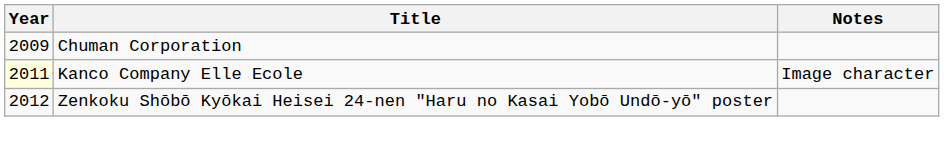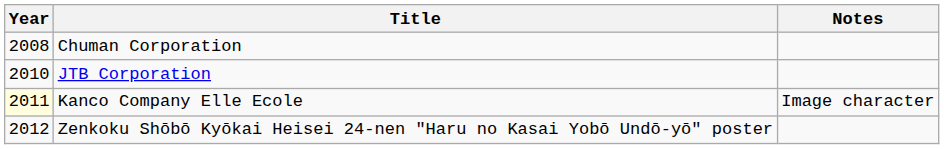 <table class="wikitable">
 <tr>
 <th>Year</th>
 <th>Title</th>
 <th>Notes</th>
 </tr>
 <tr>
-<td>2009</td>
+<td>2008</td>
 <td>Chuman Corporation</td>
+<td></td>
+</tr>
+<tr>
+<td>2010</td>
+<td><a href='#'>JTB Corporation</a></td>
 <td></td>
 </tr>
 <tr>
 <td style="background: lightyellow;">2011</td>
 <td>Kanco Company Elle Ecole</td>
 <td>Image character</td>
 </tr>
 <tr>
 <td>2012</td>
 <td>Zenkoku Shōbō Kyōkai Heisei 24-nen "Haru no Kasai Yobō Undō-yō" poster</td>
 <td></td>
 </tr>
 </table>
